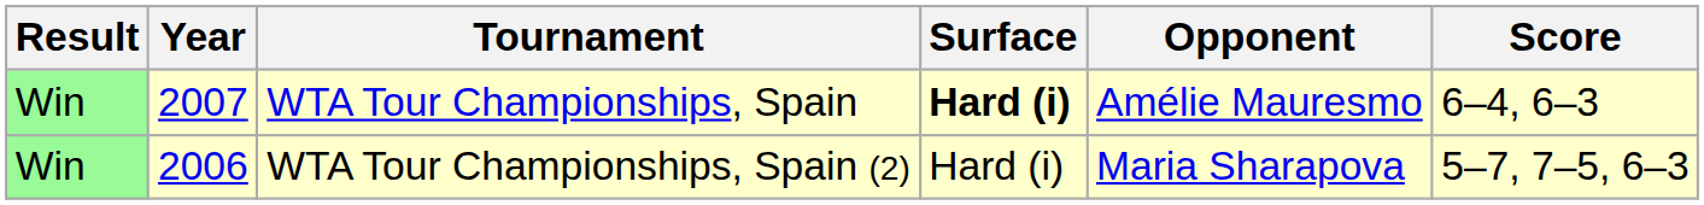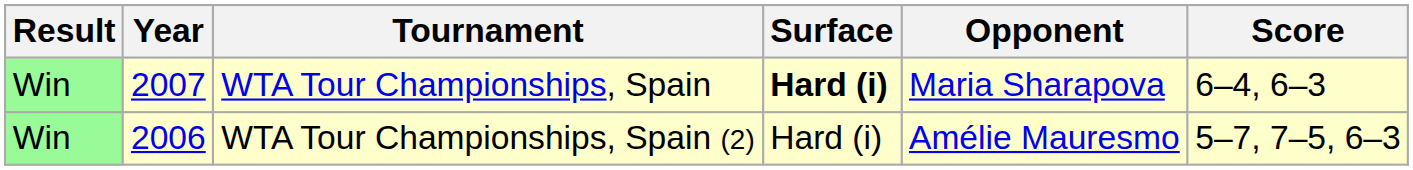 <table class="sortable wikitable">
 <tr>
 <th>Result</th>
 <th>Year</th>
 <th>Tournament</th>
 <th>Surface</th>
 <th>Opponent</th>
 <th>Score</th>
 </tr>
 <tr bgcolor="ffffcc">
 <td bgcolor="98FB98">Win</td>
 <td><a href='#'>2007</a></td>
 <td><a href='#'>WTA Tour Championships</a>, Spain</td>
 <td><strong>Hard (i)</strong></td>
-<td> <a href='#'>Amélie Mauresmo</a></td>
+<td> <a href='#'>Maria Sharapova</a></td>
 <td>6–4, 6–3</td>
 </tr>
 <tr bgcolor="ffffcc">
 <td bgcolor="98FB98">Win</td>
 <td><a href='#'>2006</a></td>
 <td>WTA Tour Championships, Spain <small>(2)</small></td>
 <td>Hard (i)</td>
-<td> <a href='#'>Maria Sharapova</a></td>
+<td> <a href='#'>Amélie Mauresmo</a></td>
 <td>5–7, 7–5, 6–3</td>
 </tr>
 </table>
